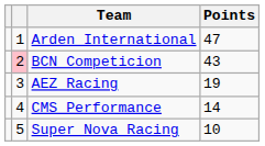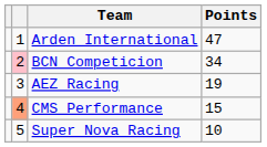 <table class="wikitable" style="font-size: 85%;">
 <tr>
 <th></th>
 <th></th>
 <th>Team</th>
 <th>Points</th>
 </tr>
 <tr>
 <td align="left"></td>
 <td align="center">1</td>
 <td> <a href='#'>Arden International</a></td>
 <td>47</td>
 </tr>
 <tr>
 <td align="left"></td>
 <td align="center" style="background: pink;">2</td>
 <td> <a href='#'>BCN Competicion</a></td>
-<td>43</td>
+<td>34</td>
 </tr>
 <tr>
 <td align="left"></td>
 <td align="center">3</td>
 <td> <a href='#'>AEZ Racing</a></td>
 <td>19</td>
 </tr>
 <tr>
 <td align="left"></td>
-<td align="center">4</td>
+<td align="center" style="background: lightsalmon;">4</td>
 <td> <a href='#'>CMS Performance</a></td>
-<td>14</td>
+<td>15</td>
 </tr>
 <tr>
 <td align="left"></td>
 <td align="center">5</td>
 <td> <a href='#'>Super Nova Racing</a></td>
 <td>10</td>
 </tr>
 </table>
